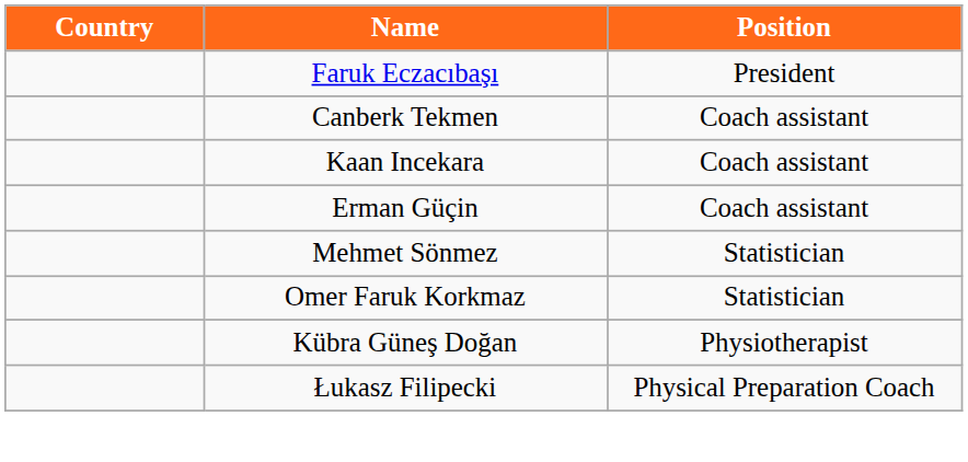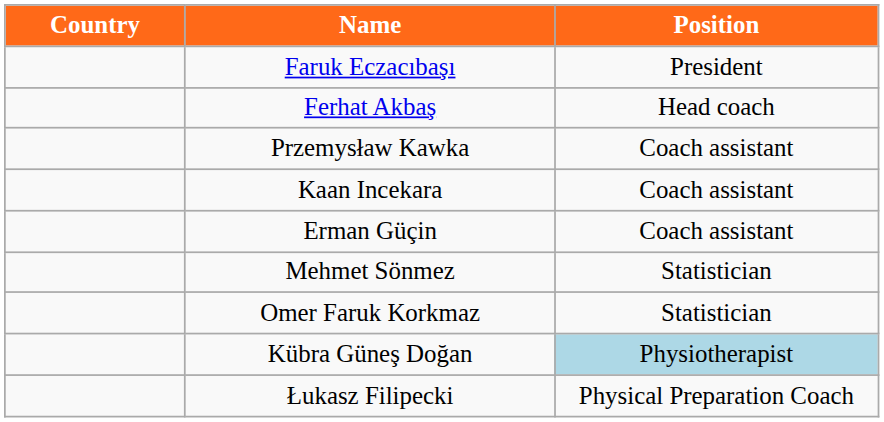 <table class="wikitable" style="text-align:center; font-size:90%; width:40%;">
 <tr>
 <th style="background:#FF6918; color:#FFFFFF; text-align:center; width:5%;">Country</th>
 <th style="background:#FF6918; color:#FFFFFF; text-align:center; width:15%;">Name</th>
 <th style="background:#FF6918; color:#FFFFFF; text-align:center; width:10%;">Position</th>
 </tr>
 <tr>
 <td></td>
 <td><a href='#'>Faruk Eczacıbaşı</a></td>
 <td>President</td>
 </tr>
 <tr>
 <td></td>
-<td>Canberk Tekmen</td>
+<td><a href='#'>Ferhat Akbaş</a></td>
+<td>Head coach</td>
+</tr>
+<tr>
+<td></td>
+<td>Przemysław Kawka</td>
 <td>Coach assistant</td>
 </tr>
 <tr>
 <td></td>
 <td>Kaan Incekara</td>
 <td>Coach assistant</td>
 </tr>
 <tr>
 <td></td>
 <td>Erman Güçin</td>
 <td>Coach assistant</td>
 </tr>
 <tr>
 <td></td>
 <td>Mehmet Sönmez</td>
 <td>Statistician</td>
 </tr>
 <tr>
 <td></td>
 <td>Omer Faruk Korkmaz</td>
 <td>Statistician</td>
 </tr>
 <tr>
 <td></td>
 <td>Kübra Güneş Doğan</td>
-<td>Physiotherapist</td>
+<td style="background: lightblue;">Physiotherapist</td>
 </tr>
 <tr>
 <td></td>
 <td>Łukasz Filipecki</td>
 <td>Physical Preparation Coach</td>
 </tr>
 </table>
